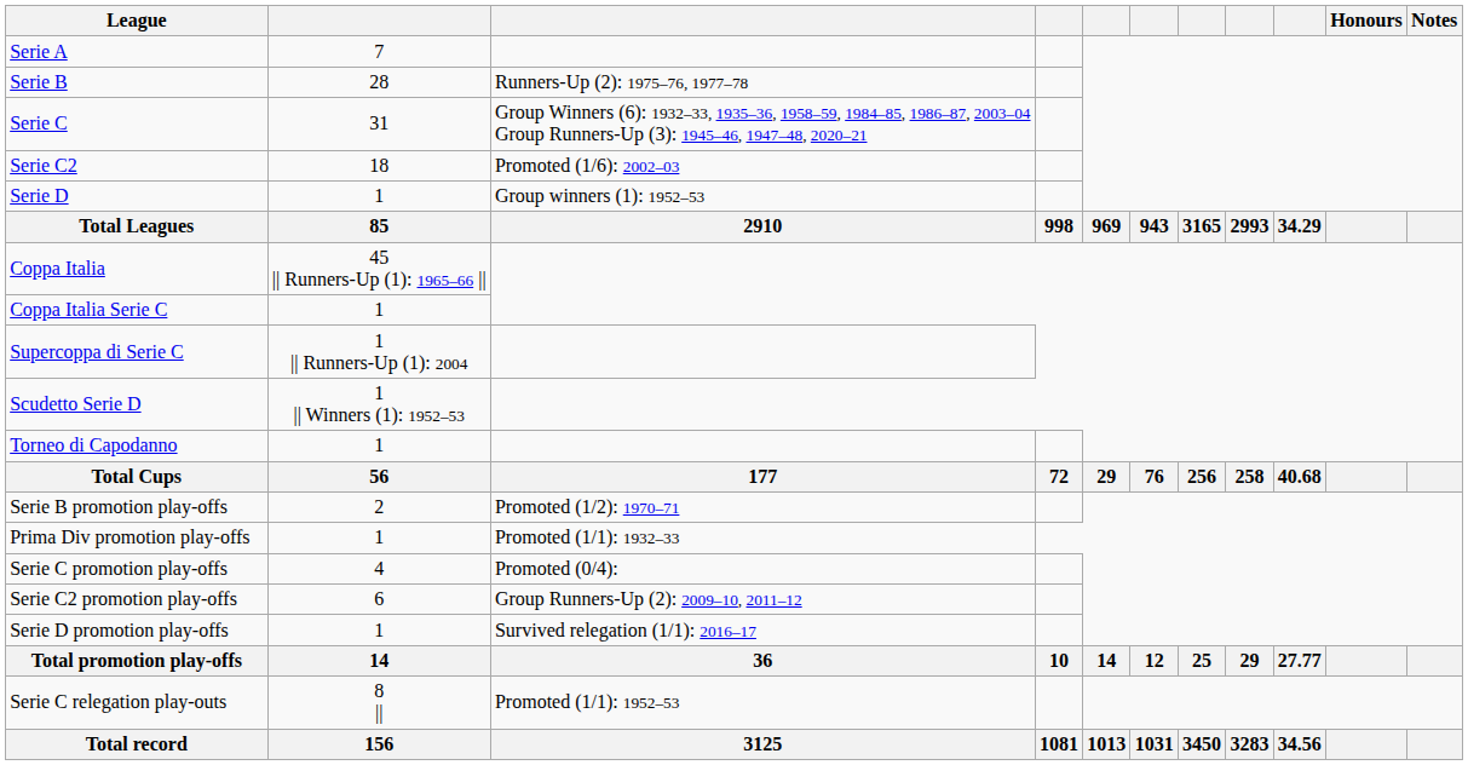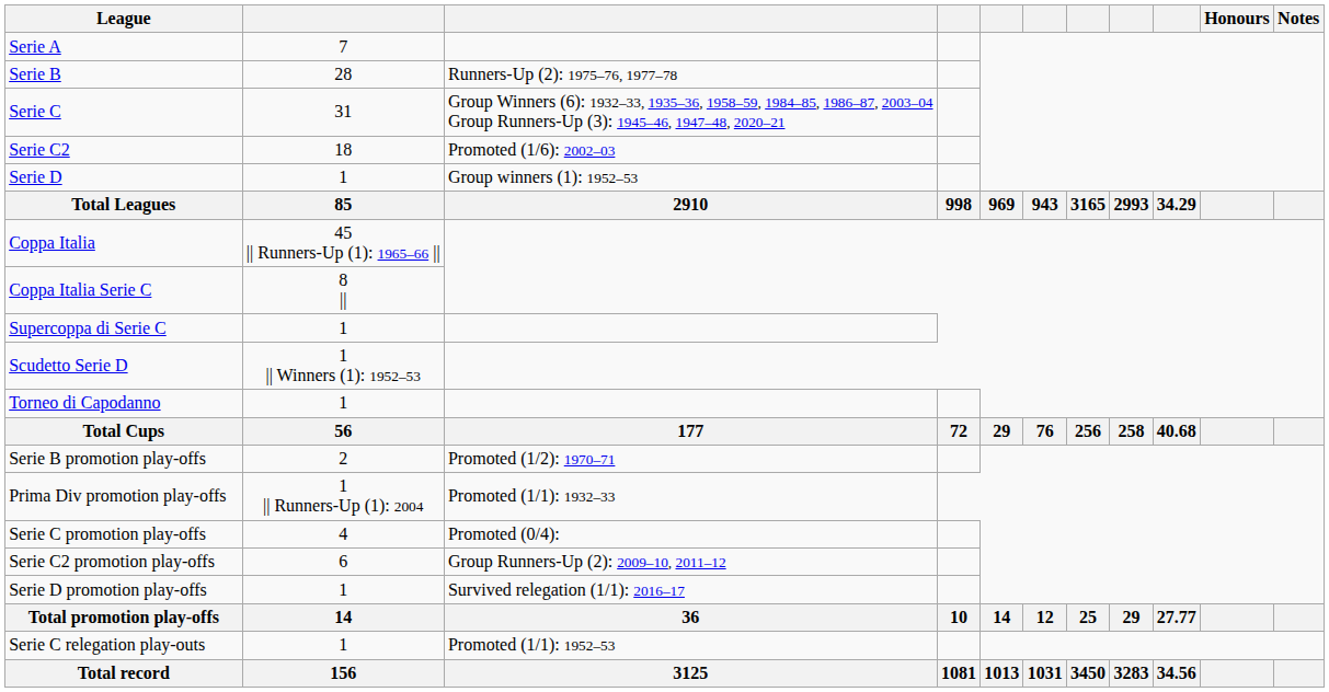 <table class="wikitable">
 <tr>
 <th width=18%>League</th>
 <th></th>
 <th></th>
 <th></th>
 <th></th>
 <th></th>
 <th></th>
 <th></th>
 <th></th>
 <th class="unsortable">Honours</th>
 <th class="unsortable">Notes</th>
 </tr>
 <tr>
 <td><a href='#'>Serie A</a></td>
 <td align=center>7<br></td>
 <td></td>
 <td></td>
 </tr>
 <tr>
 <td><a href='#'>Serie B</a></td>
 <td align=center>28<br></td>
 <td align=left>Runners-Up (2): <small>1975–76, 1977–78</small></td>
 <td></td>
 </tr>
 <tr>
 <td><a href='#'>Serie C</a></td>
 <td align=center>31<br></td>
 <td>Group Winners (6): <small>1932–33, <a href='#'>1935–36</a>, <a href='#'>1958–59</a>, <a href='#'>1984–85</a>, <a href='#'>1986–87</a>, <a href='#'>2003–04</a></small><br>Group Runners-Up (3): <small><a href='#'>1945–46</a>, <a href='#'>1947–48</a>, <a href='#'>2020–21</a></small></td>
 <td></td>
 </tr>
 <tr>
 <td><a href='#'>Serie C2</a></td>
 <td align=center>18<br></td>
 <td>Promoted (1/6): <small><a href='#'>2002–03</a></small></td>
 <td></td>
 </tr>
 <tr>
 <td><a href='#'>Serie D</a></td>
 <td align=center>1<br></td>
 <td>Group winners (1): <small>1952–53</small></td>
 <td></td>
 </tr>
 <tr>
 <th>Total Leagues</th>
 <th>85</th>
 <th>2910</th>
 <th>998</th>
 <th>969</th>
 <th>943</th>
 <th>3165</th>
 <th>2993</th>
 <th>34.29</th>
 <th></th>
 <th></th>
 </tr>
 <tr>
 <td><a href='#'>Coppa Italia</a></td>
 <td align=center>45<br> || Runners-Up (1): <small><a href='#'>1965–66</a></small> ||</td>
 </tr>
 <tr>
 <td><a href='#'>Coppa Italia Serie C</a></td>
-<td align=center>1<br></td>
+<td align=center>8<br> ||</td>
 </tr>
 <tr>
 <td><a href='#'>Supercoppa di Serie C</a></td>
-<td align=center>1<br> || Runners-Up (1): <small>2004</small></td>
+<td align=center>1<br></td>
 <td></td>
 </tr>
 <tr>
 <td><a href='#'>Scudetto Serie D</a></td>
 <td align=center>1<br> || Winners (1): <small>1952–53</small></td>
 </tr>
 <tr>
 <td><a href='#'>Torneo di Capodanno</a></td>
 <td align=center>1<br></td>
 <td></td>
 <td></td>
 </tr>
 <tr>
 <th>Total Cups</th>
 <th>56</th>
 <th>177</th>
 <th>72</th>
 <th>29</th>
 <th>76</th>
 <th>256</th>
 <th>258</th>
 <th>40.68</th>
 <th></th>
 <th></th>
 </tr>
 <tr>
 <td>Serie B promotion play-offs</td>
 <td align=center>2<br></td>
 <td>Promoted (1/2): <small><a href='#'>1970–71</a></small></td>
 <td></td>
 </tr>
 <tr>
 <td>Prima Div promotion play-offs</td>
-<td align=center>1<br></td>
+<td align=center>1<br> || Runners-Up (1): <small>2004</small></td>
 <td>Promoted (1/1): <small>1932–33</small></td>
 </tr>
 <tr>
 <td>Serie C promotion play-offs</td>
 <td align=center>4<br></td>
 <td>Promoted (0/4):</td>
 <td></td>
 </tr>
 <tr>
 <td>Serie C2 promotion play-offs</td>
 <td align=center>6<br></td>
 <td>Group Runners-Up (2): <small><a href='#'>2009–10</a>, <a href='#'>2011–12</a></small></td>
 <td></td>
 </tr>
 <tr>
 <td>Serie D promotion play-offs</td>
 <td align=center>1<br></td>
 <td>Survived relegation (1/1): <small><a href='#'>2016–17</a></small></td>
 <td></td>
 </tr>
 <tr>
 <th>Total promotion play-offs</th>
 <th>14</th>
 <th>36</th>
 <th>10</th>
 <th>14</th>
 <th>12</th>
 <th>25</th>
 <th>29</th>
 <th>27.77</th>
 <th></th>
 <th></th>
 </tr>
 <tr>
 <td>Serie C relegation play-outs</td>
-<td align=center>8<br> ||</td>
+<td align=center>1<br></td>
 <td>Promoted (1/1): <small>1952–53</small></td>
 <td></td>
 </tr>
 <tr>
 <th>Total record</th>
 <th>156</th>
 <th>3125</th>
 <th>1081</th>
 <th>1013</th>
 <th>1031</th>
 <th>3450</th>
 <th>3283</th>
 <th>34.56</th>
 <th></th>
 <th></th>
 </tr>
 </table>
